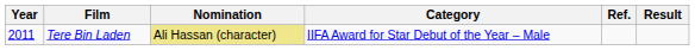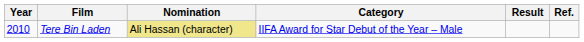 <table class="wikitable plainrowheaders" width="70%" "textcolor:#000;">
 <tr>
 <th>Year</th>
 <th>Film</th>
 <th>Nomination</th>
 <th>Category</th>
+<th>Result</th>
 <th>Ref.</th>
-<th>Result</th>
 </tr>
 <tr>
-<td><a href='#'>2011</a></td>
+<td><a href='#'>2010</a></td>
 <td><em><a href='#'>Tere Bin Laden</a></em></td>
 <td style="background: khaki;">Ali Hassan (character)</td>
 <td><a href='#'>IIFA Award for Star Debut of the Year&nbsp;– Male</a></td>
 <td></td>
 <td></td>
 </tr>
 </table>
